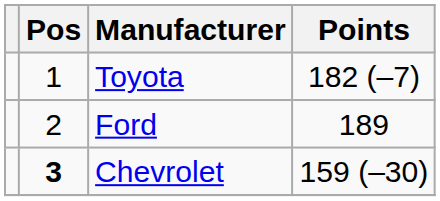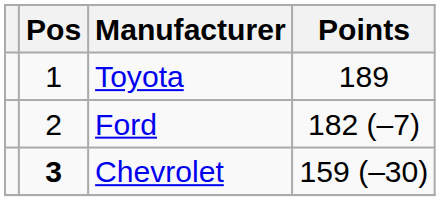 <table class="wikitable" style="font-size: 95%">
 <tr>
 <th></th>
 <th>Pos</th>
 <th>Manufacturer</th>
 <th>Points</th>
 </tr>
 <tr>
 <td align="left"></td>
 <td style="text-align:center;">1</td>
 <td><a href='#'>Toyota</a></td>
-<td style="text-align:center;">182 (–7)</td>
+<td style="text-align:center;">189</td>
 </tr>
 <tr>
 <td align="left"></td>
 <td style="text-align:center;">2</td>
 <td><a href='#'>Ford</a></td>
-<td style="text-align:center;">189</td>
+<td style="text-align:center;">182 (–7)</td>
 </tr>
 <tr>
 <td align="left"></td>
 <td style="text-align:center;"><strong>3</strong></td>
 <td><a href='#'>Chevrolet</a></td>
 <td style="text-align:center;">159 (–30)</td>
 </tr>
 <tr class="sortbottom">
 </tr>
 </table>
